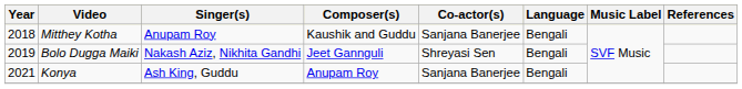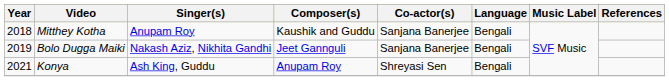 <table class="wikitable">
 <tr style="background:#ff9; text-align:center;">
 <th>Year</th>
 <th>Video</th>
 <th>Singer(s)</th>
 <th>Composer(s)</th>
 <th>Co-actor(s)</th>
 <th>Language</th>
 <th>Music Label</th>
 <th>References</th>
 </tr>
 <tr>
 <td>2018</td>
 <td><em>Mitthey Kotha</em></td>
 <td><a href='#'>Anupam Roy</a></td>
 <td>Kaushik and Guddu</td>
 <td>Sanjana Banerjee</td>
 <td>Bengali</td>
 <td rowspan=3><a href='#'>SVF</a> Music</td>
 <td></td>
 </tr>
 <tr>
 <td>2019</td>
 <td><em>Bolo Dugga Maiki</em></td>
 <td><a href='#'>Nakash Aziz</a>, <a href='#'>Nikhita Gandhi</a></td>
 <td><a href='#'>Jeet Gannguli</a></td>
-<td>Shreyasi Sen</td>
+<td>Sanjana Banerjee</td>
 <td>Bengali</td>
 <td></td>
 </tr>
 <tr>
 <td>2021</td>
 <td><em>Konya</em></td>
 <td><a href='#'>Ash King</a>, Guddu</td>
 <td><a href='#'>Anupam Roy</a></td>
-<td>Sanjana Banerjee</td>
+<td>Shreyasi Sen</td>
 <td>Bengali</td>
 <td></td>
 </tr>
 <tr>
 </tr>
 </table>
